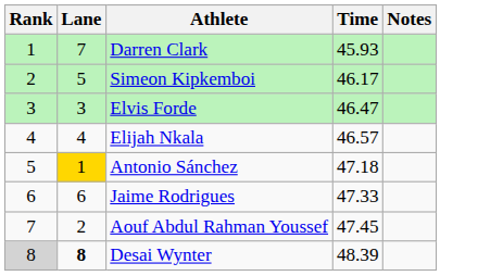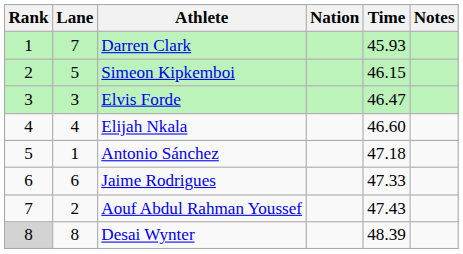 <table class="wikitable sortable" style="text-align:center">
 <tr>
 <th>Rank</th>
 <th>Lane</th>
 <th>Athlete</th>
+<th>Nation</th>
 <th>Time</th>
 <th>Notes</th>
 </tr>
 <tr style="background:#bbf3bb;">
 <td>1</td>
 <td>7</td>
 <td align=left><a href='#'>Darren Clark</a></td>
+<td align=left></td>
 <td>45.93</td>
 <td></td>
 </tr>
 <tr style="background:#bbf3bb;">
 <td>2</td>
 <td>5</td>
 <td align=left><a href='#'>Simeon Kipkemboi</a></td>
-<td>46.17</td>
+<td align=left></td>
+<td>46.15</td>
 <td></td>
 </tr>
 <tr style="background:#bbf3bb;">
 <td>3</td>
 <td>3</td>
 <td align=left><a href='#'>Elvis Forde</a></td>
+<td align=left></td>
 <td>46.47</td>
 <td></td>
 </tr>
 <tr>
 <td>4</td>
 <td>4</td>
 <td align=left><a href='#'>Elijah Nkala</a></td>
-<td>46.57</td>
+<td align=left></td>
+<td>46.60</td>
 <td></td>
 </tr>
 <tr>
 <td>5</td>
-<td style="background: gold;">1</td>
+<td>1</td>
 <td align=left><a href='#'>Antonio Sánchez</a></td>
+<td align=left></td>
 <td>47.18</td>
 <td></td>
 </tr>
 <tr>
 <td>6</td>
 <td>6</td>
 <td align=left><a href='#'>Jaime Rodrigues</a></td>
+<td align=left></td>
 <td>47.33</td>
 <td></td>
 </tr>
 <tr>
 <td>7</td>
 <td>2</td>
 <td align=left><a href='#'>Aouf Abdul Rahman Youssef</a></td>
-<td>47.45</td>
+<td align=left></td>
+<td>47.43</td>
 <td></td>
 </tr>
 <tr>
 <td style="background: lightgrey;">8</td>
-<td><strong>8</strong></td>
+<td>8</td>
 <td align=left><a href='#'>Desai Wynter</a></td>
+<td align=left></td>
 <td>48.39</td>
 <td></td>
 </tr>
 </table>
